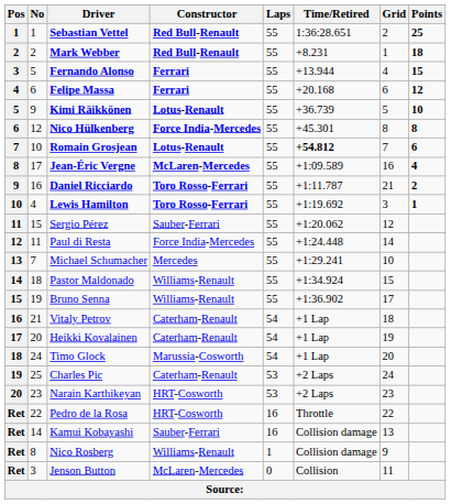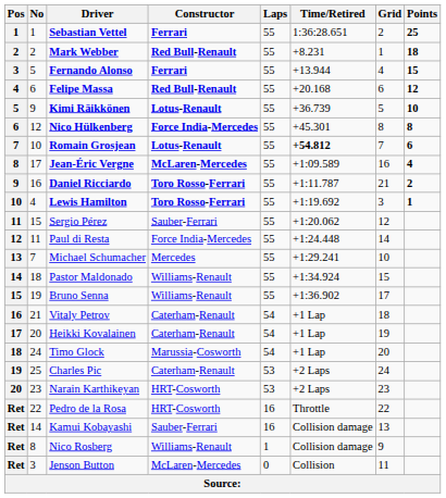 <table class="wikitable" style="font-size: 85%">
 <tr>
 <th>Pos</th>
 <th>No</th>
 <th>Driver</th>
 <th>Constructor</th>
 <th>Laps</th>
 <th>Time/Retired</th>
 <th>Grid</th>
 <th>Points</th>
 </tr>
 <tr>
 <th>1</th>
 <td>1</td>
 <td><strong> <a href='#'>Sebastian Vettel</a></strong></td>
-<td><strong><a href='#'>Red Bull</a>-<a href='#'>Renault</a></strong></td>
+<td><strong><a href='#'>Ferrari</a></strong></td>
 <td>55</td>
 <td>1:36:28.651</td>
 <td>2</td>
 <td><strong>25</strong></td>
 </tr>
 <tr>
 <th>2</th>
 <td>2</td>
 <td><strong> <a href='#'>Mark Webber</a></strong></td>
 <td><strong><a href='#'>Red Bull</a>-<a href='#'>Renault</a></strong></td>
 <td>55</td>
 <td>+8.231</td>
 <td>1</td>
 <td><strong>18</strong></td>
 </tr>
 <tr>
 <th>3</th>
 <td>5</td>
 <td><strong> <a href='#'>Fernando Alonso</a></strong></td>
 <td><strong><a href='#'>Ferrari</a></strong></td>
 <td>55</td>
 <td>+13.944</td>
 <td>4</td>
 <td><strong>15</strong></td>
 </tr>
 <tr>
 <th>4</th>
 <td>6</td>
 <td><strong> <a href='#'>Felipe Massa</a></strong></td>
-<td><strong><a href='#'>Ferrari</a></strong></td>
+<td><strong><a href='#'>Red Bull</a>-<a href='#'>Renault</a></strong></td>
 <td>55</td>
 <td>+20.168</td>
 <td>6</td>
 <td><strong>12</strong></td>
 </tr>
 <tr>
 <th>5</th>
 <td>9</td>
 <td><strong> <a href='#'>Kimi Räikkönen</a></strong></td>
 <td><strong><a href='#'>Lotus</a>-<a href='#'>Renault</a></strong></td>
 <td>55</td>
 <td>+36.739</td>
 <td>5</td>
 <td><strong>10</strong></td>
 </tr>
 <tr>
 <th>6</th>
 <td>12</td>
 <td><strong> <a href='#'>Nico Hülkenberg</a></strong></td>
 <td><strong><a href='#'>Force India</a>-<a href='#'>Mercedes</a></strong></td>
 <td>55</td>
 <td>+45.301</td>
 <td>8</td>
 <td><strong>8</strong></td>
 </tr>
 <tr>
 <th>7</th>
 <td>10</td>
 <td><strong> <a href='#'>Romain Grosjean</a></strong></td>
 <td><strong><a href='#'>Lotus</a>-<a href='#'>Renault</a></strong></td>
 <td>55</td>
 <td><strong>+54.812</strong></td>
 <td>7</td>
 <td><strong>6</strong></td>
 </tr>
 <tr>
 <th>8</th>
 <td>17</td>
 <td><strong> <a href='#'>Jean-Éric Vergne</a></strong></td>
 <td><strong><a href='#'>McLaren</a>-<a href='#'>Mercedes</a></strong></td>
 <td>55</td>
 <td>+1:09.589</td>
 <td>16</td>
 <td><strong>4</strong></td>
 </tr>
 <tr>
 <th>9</th>
 <td>16</td>
 <td><strong> <a href='#'>Daniel Ricciardo</a></strong></td>
 <td><strong><a href='#'>Toro Rosso</a>-<a href='#'>Ferrari</a></strong></td>
 <td>55</td>
 <td>+1:11.787</td>
 <td>21</td>
 <td><strong>2</strong></td>
 </tr>
 <tr>
 <th>10</th>
 <td>4</td>
 <td><strong> <a href='#'>Lewis Hamilton</a></strong></td>
 <td><strong><a href='#'>Toro Rosso</a>-<a href='#'>Ferrari</a></strong></td>
 <td>55</td>
 <td>+1:19.692</td>
 <td>3</td>
 <td><strong>1</strong></td>
 </tr>
 <tr>
 <th>11</th>
 <td>15</td>
 <td> <a href='#'>Sergio Pérez</a></td>
 <td><a href='#'>Sauber</a>-<a href='#'>Ferrari</a></td>
 <td>55</td>
 <td>+1:20.062</td>
 <td>12</td>
 <td></td>
 </tr>
 <tr>
 <th>12</th>
 <td>11</td>
 <td> <a href='#'>Paul di Resta</a></td>
 <td><a href='#'>Force India</a>-<a href='#'>Mercedes</a></td>
 <td>55</td>
 <td>+1:24.448</td>
 <td>14</td>
 <td></td>
 </tr>
 <tr>
 <th>13</th>
 <td>7</td>
 <td> <a href='#'>Michael Schumacher</a></td>
 <td><a href='#'>Mercedes</a></td>
 <td>55</td>
 <td>+1:29.241</td>
 <td>10</td>
 <td></td>
 </tr>
 <tr>
 <th>14</th>
 <td>18</td>
 <td> <a href='#'>Pastor Maldonado</a></td>
 <td><a href='#'>Williams</a>-<a href='#'>Renault</a></td>
 <td>55</td>
 <td>+1:34.924</td>
 <td>15</td>
 <td></td>
 </tr>
 <tr>
 <th>15</th>
 <td>19</td>
 <td> <a href='#'>Bruno Senna</a></td>
 <td><a href='#'>Williams</a>-<a href='#'>Renault</a></td>
 <td>55</td>
 <td>+1:36.902</td>
 <td>17</td>
 <td></td>
 </tr>
 <tr>
 <th>16</th>
 <td>21</td>
 <td> <a href='#'>Vitaly Petrov</a></td>
 <td><a href='#'>Caterham</a>-<a href='#'>Renault</a></td>
 <td>54</td>
 <td>+1 Lap</td>
 <td>18</td>
 <td></td>
 </tr>
 <tr>
 <th>17</th>
 <td>20</td>
 <td> <a href='#'>Heikki Kovalainen</a></td>
 <td><a href='#'>Caterham</a>-<a href='#'>Renault</a></td>
 <td>54</td>
 <td>+1 Lap</td>
 <td>19</td>
 <td></td>
 </tr>
 <tr>
 <th>18</th>
 <td>24</td>
 <td> <a href='#'>Timo Glock</a></td>
 <td><a href='#'>Marussia</a>-<a href='#'>Cosworth</a></td>
 <td>54</td>
 <td>+1 Lap</td>
 <td>20</td>
 <td></td>
 </tr>
 <tr>
 <th>19</th>
 <td>25</td>
 <td> <a href='#'>Charles Pic</a></td>
 <td><a href='#'>Caterham</a>-<a href='#'>Renault</a></td>
 <td>53</td>
 <td>+2 Laps</td>
 <td>24</td>
 <td></td>
 </tr>
 <tr>
 <th>20</th>
 <td>23</td>
 <td> <a href='#'>Narain Karthikeyan</a></td>
 <td><a href='#'>HRT</a>-<a href='#'>Cosworth</a></td>
 <td>53</td>
 <td>+2 Laps</td>
 <td>23</td>
 <td></td>
 </tr>
 <tr>
 <th>Ret</th>
 <td>22</td>
 <td> <a href='#'>Pedro de la Rosa</a></td>
 <td><a href='#'>HRT</a>-<a href='#'>Cosworth</a></td>
 <td>16</td>
 <td>Throttle</td>
 <td>22</td>
 <td></td>
 </tr>
 <tr>
 <th>Ret</th>
 <td>14</td>
 <td> <a href='#'>Kamui Kobayashi</a></td>
 <td><a href='#'>Sauber</a>-<a href='#'>Ferrari</a></td>
 <td>16</td>
 <td>Collision damage</td>
 <td>13</td>
 <td></td>
 </tr>
 <tr>
 <th>Ret</th>
 <td>8</td>
 <td> <a href='#'>Nico Rosberg</a></td>
 <td><a href='#'>Williams</a>-<a href='#'>Renault</a></td>
 <td>1</td>
 <td>Collision damage</td>
 <td>9</td>
 <td></td>
 </tr>
 <tr>
 <th>Ret</th>
 <td>3</td>
 <td> <a href='#'>Jenson Button</a></td>
 <td><a href='#'>McLaren</a>-<a href='#'>Mercedes</a></td>
 <td>0</td>
 <td>Collision</td>
 <td>11</td>
 <td></td>
 </tr>
 <tr>
 <th colspan=8>Source:</th>
 </tr>
 </table>
